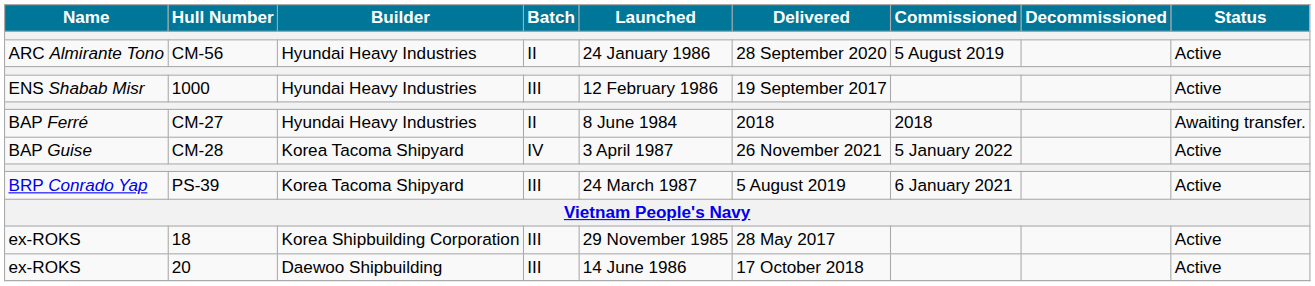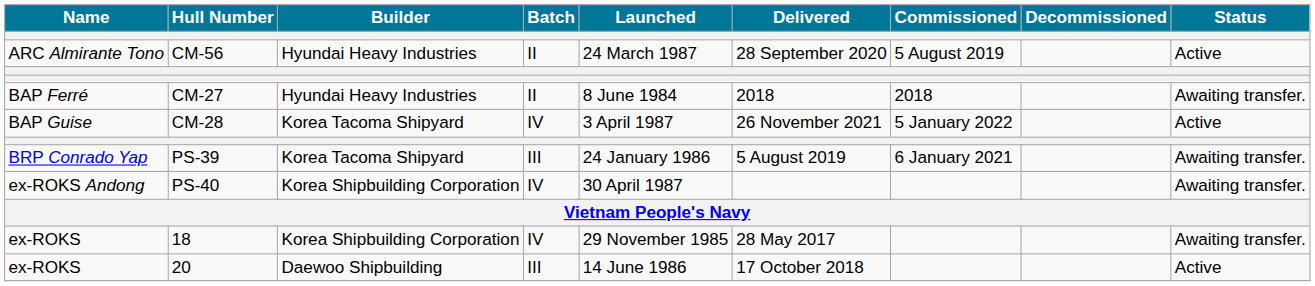 <table class="wikitable">
 <tr>
 <th style="background:#079;color:#fff;">Name</th>
 <th style="background:#079;color:#fff;">Hull Number</th>
 <th style="background:#079;color:#fff;">Builder</th>
 <th style="background:#079;color:#fff;">Batch</th>
 <th style="background:#079;color:#fff;">Launched</th>
 <th style="background:#079;color:#fff;">Delivered</th>
 <th style="background:#079;color:#fff;">Commissioned</th>
 <th style="background:#079;color:#fff;">Decommissioned</th>
 <th style="background:#079;color:#fff;">Status</th>
 </tr>
 <tr>
 <th colspan=9></th>
 </tr>
 <tr>
 <td>ARC <em>Almirante Tono</em></td>
 <td>CM-56</td>
 <td>Hyundai Heavy Industries</td>
 <td>II</td>
-<td>24 January 1986</td>
+<td>24 March 1987</td>
 <td>28 September 2020</td>
 <td>5 August 2019</td>
 <td></td>
 <td>Active</td>
 </tr>
 <tr>
 <th colspan=9></th>
-</tr>
-<tr>
-<td>ENS <em>Shabab Misr</em></td>
-<td>1000</td>
-<td>Hyundai Heavy Industries</td>
-<td>III</td>
-<td>12 February 1986</td>
-<td>19 September 2017</td>
-<td></td>
-<td></td>
-<td>Active</td>
 </tr>
 <tr>
 <th colspan=9></th>
 </tr>
 <tr>
 <td>BAP <em>Ferré</em></td>
 <td>CM-27</td>
 <td>Hyundai Heavy Industries</td>
 <td>II</td>
 <td>8 June 1984</td>
 <td>2018</td>
 <td>2018</td>
 <td></td>
 <td>Awaiting transfer.</td>
 </tr>
 <tr>
 <td>BAP <em>Guise</em></td>
 <td>CM-28</td>
 <td>Korea Tacoma Shipyard</td>
 <td>IV</td>
 <td>3 April 1987</td>
 <td>26 November 2021</td>
 <td>5 January 2022</td>
 <td></td>
 <td>Active</td>
 </tr>
 <tr>
 <th colspan=9></th>
 </tr>
 <tr>
 <td><a href='#'>BRP <em>Conrado Yap</em></a></td>
 <td>PS-39</td>
 <td>Korea Tacoma Shipyard</td>
 <td>III</td>
-<td>24 March 1987</td>
+<td>24 January 1986</td>
 <td>5 August 2019</td>
 <td>6 January 2021</td>
 <td></td>
-<td>Active</td>
+<td>Awaiting transfer.</td>
+</tr>
+<tr>
+<td>ex-ROKS <em>Andong</em></td>
+<td>PS-40</td>
+<td>Korea Shipbuilding Corporation</td>
+<td>IV</td>
+<td>30 April 1987</td>
+<td></td>
+<td></td>
+<td></td>
+<td>Awaiting transfer.</td>
 </tr>
 <tr>
 <th colspan=9> <a href='#'>Vietnam People's Navy</a></th>
 </tr>
 <tr>
 <td>ex-ROKS </td>
 <td>18</td>
 <td>Korea Shipbuilding Corporation</td>
-<td>III</td>
+<td>IV</td>
 <td>29 November 1985</td>
 <td>28 May 2017</td>
 <td></td>
 <td></td>
-<td>Active</td>
+<td>Awaiting transfer.</td>
 </tr>
 <tr>
 <td>ex-ROKS </td>
 <td>20</td>
 <td>Daewoo Shipbuilding</td>
 <td>III</td>
 <td>14 June 1986</td>
 <td>17 October 2018</td>
 <td></td>
 <td></td>
 <td>Active</td>
 </tr>
 <tr>
 </tr>
 </table>
